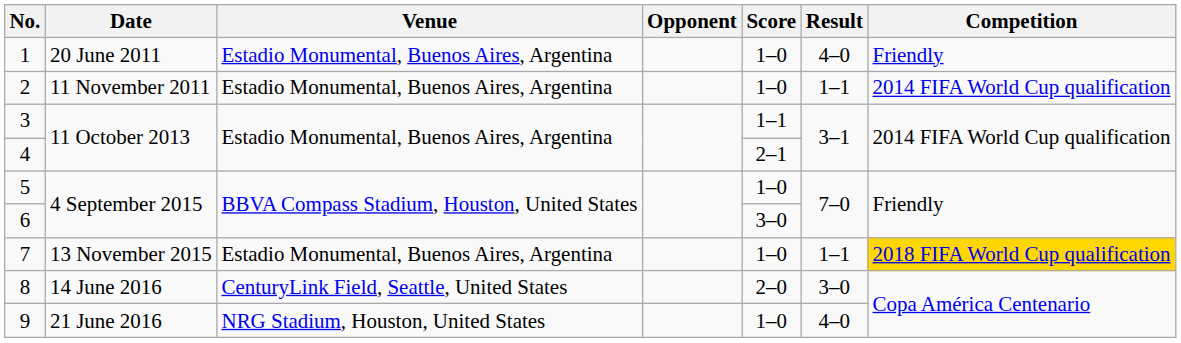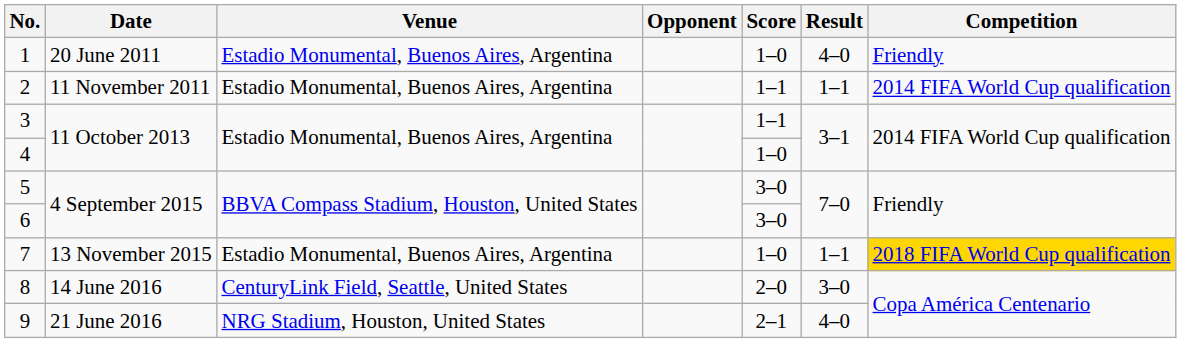 <table class="wikitable sortable">
 <tr>
 <th scope="col">No.</th>
 <th scope="col">Date</th>
 <th scope="col">Venue</th>
 <th scope="col">Opponent</th>
 <th scope="col">Score</th>
 <th scope="col">Result</th>
 <th scope="col">Competition</th>
 </tr>
 <tr>
 <td style="text-align:center">1</td>
 <td>20 June 2011</td>
 <td><a href='#'>Estadio Monumental</a>, <a href='#'>Buenos Aires</a>, Argentina</td>
 <td></td>
 <td style="text-align:center">1–0</td>
 <td style="text-align:center">4–0</td>
 <td><a href='#'>Friendly</a></td>
 </tr>
 <tr>
 <td style="text-align:center">2</td>
 <td>11 November 2011</td>
 <td>Estadio Monumental, Buenos Aires, Argentina</td>
 <td></td>
-<td style="text-align:center">1–0</td>
+<td style="text-align:center">1–1</td>
 <td style="text-align:center">1–1</td>
 <td><a href='#'>2014 FIFA World Cup qualification</a></td>
 </tr>
 <tr>
 <td style="text-align:center">3</td>
 <td rowspan="2">11 October 2013</td>
 <td rowspan="2">Estadio Monumental, Buenos Aires, Argentina</td>
 <td rowspan="2"></td>
 <td style="text-align:center">1–1</td>
 <td rowspan="2" style="text-align:center">3–1</td>
 <td rowspan="2">2014 FIFA World Cup qualification</td>
 </tr>
 <tr>
 <td style="text-align:center">4</td>
-<td style="text-align:center">2–1</td>
+<td style="text-align:center">1–0</td>
 </tr>
 <tr>
 <td style="text-align:center">5</td>
 <td rowspan="2">4 September 2015</td>
 <td rowspan="2"><a href='#'>BBVA Compass Stadium</a>, <a href='#'>Houston</a>, United States</td>
 <td rowspan="2"></td>
-<td style="text-align:center">1–0</td>
+<td style="text-align:center">3–0</td>
 <td rowspan="2" style="text-align:center">7–0</td>
 <td rowspan="2">Friendly</td>
 </tr>
 <tr>
 <td style="text-align:center">6</td>
 <td style="text-align:center">3–0</td>
 </tr>
 <tr>
 <td style="text-align:center">7</td>
 <td>13 November 2015</td>
 <td>Estadio Monumental, Buenos Aires, Argentina</td>
 <td></td>
 <td style="text-align:center">1–0</td>
 <td style="text-align:center">1–1</td>
 <td style="background: gold;"><a href='#'>2018 FIFA World Cup qualification</a></td>
 </tr>
 <tr>
 <td style="text-align:center">8</td>
 <td>14 June 2016</td>
 <td><a href='#'>CenturyLink Field</a>, <a href='#'>Seattle</a>, United States</td>
 <td></td>
 <td style="text-align:center">2–0</td>
 <td style="text-align:center">3–0</td>
 <td rowspan="2"><a href='#'>Copa América Centenario</a></td>
 </tr>
 <tr>
 <td style="text-align:center">9</td>
 <td>21 June 2016</td>
 <td><a href='#'>NRG Stadium</a>, Houston, United States</td>
 <td></td>
-<td style="text-align:center">1–0</td>
+<td style="text-align:center">2–1</td>
 <td style="text-align:center">4–0</td>
 </tr>
 </table>
